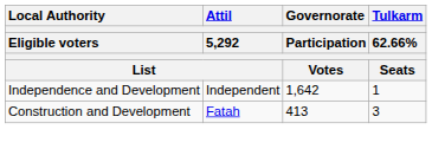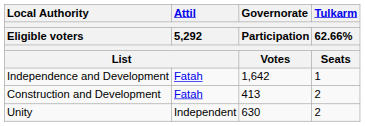 <table class="wikitable">
 <tr>
 <th style="text-align:left;">Local Authority</th>
 <th style="text-align:left;"><a href='#'>Attil</a></th>
 <th style="text-align:left;">Governorate</th>
 <th style="text-align:left;"><a href='#'>Tulkarm</a></th>
 </tr>
 <tr>
 <th colspan=4></th>
 </tr>
 <tr>
 <th style="text-align:left;">Eligible voters</th>
 <th style="text-align:left;">5,292</th>
 <th style="text-align:left;">Participation</th>
 <th style="text-align:left;">62.66%</th>
 </tr>
 <tr>
 <th colspan=4></th>
 </tr>
 <tr>
 <th colspan=2>List</th>
 <th>Votes</th>
 <th>Seats</th>
 </tr>
 <tr>
 <td>Independence and Development</td>
-<td>Independent</td>
+<td><a href='#'>Fatah</a></td>
 <td>1,642</td>
 <td>1</td>
 </tr>
 <tr>
 <td>Construction and Development</td>
 <td><a href='#'>Fatah</a></td>
 <td>413</td>
-<td>3</td>
+<td>2</td>
+</tr>
+<tr>
+<td>Unity</td>
+<td>Independent</td>
+<td>630</td>
+<td>2</td>
 </tr>
 </table>
